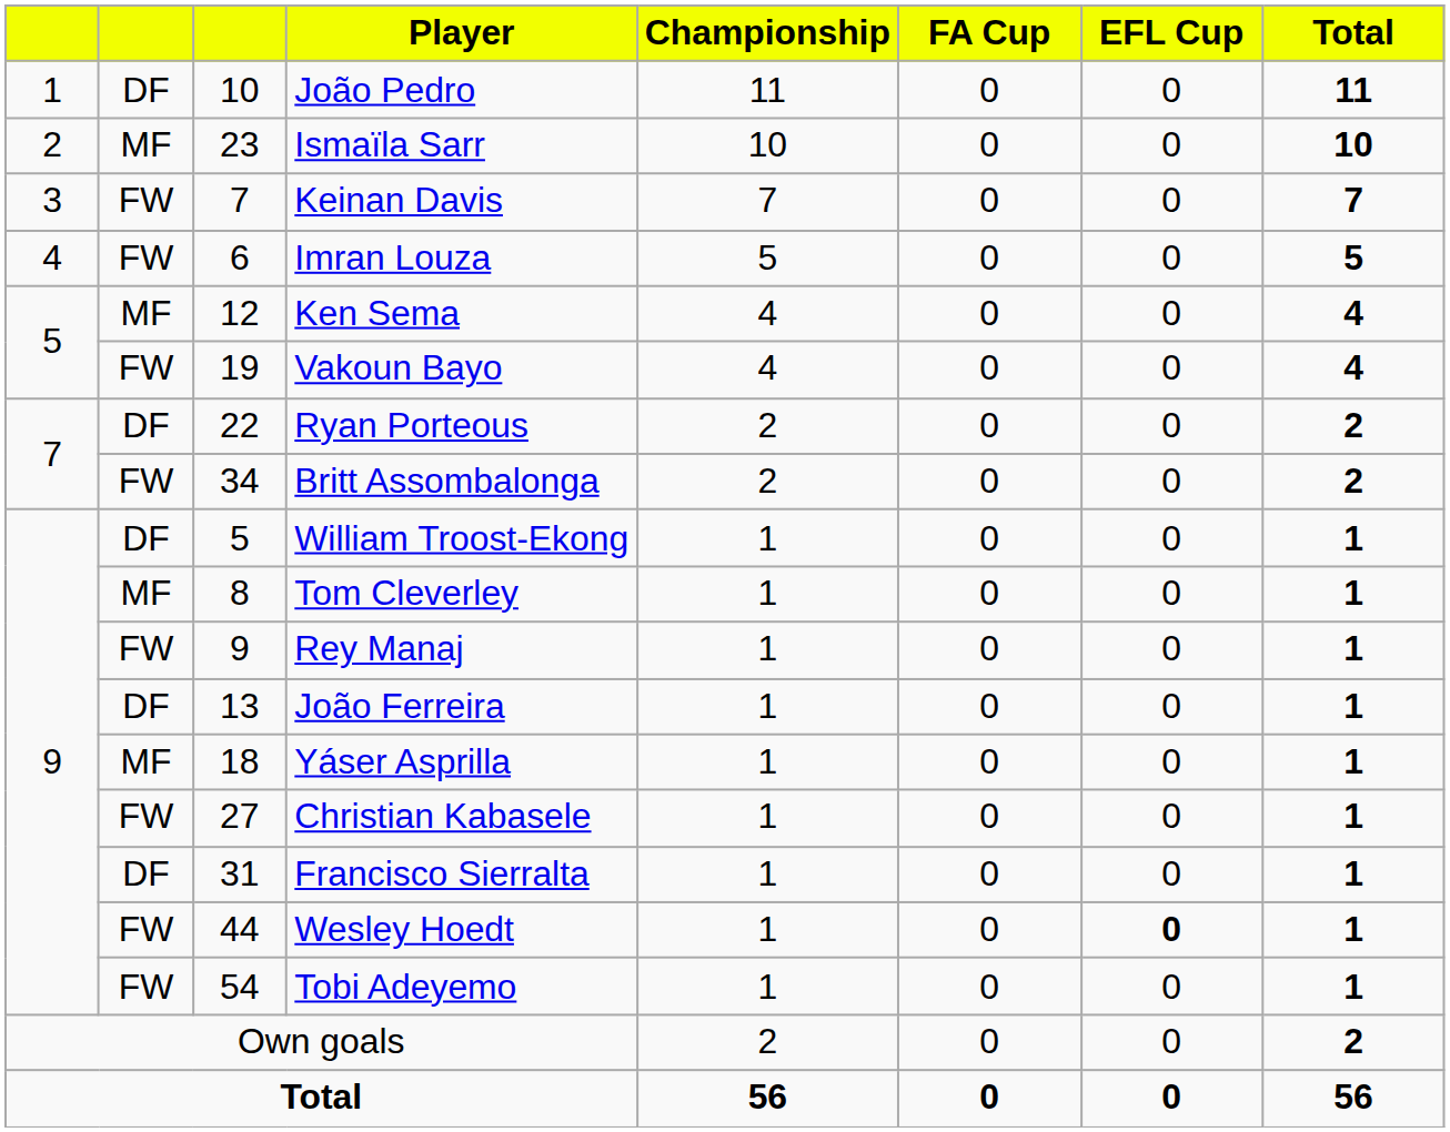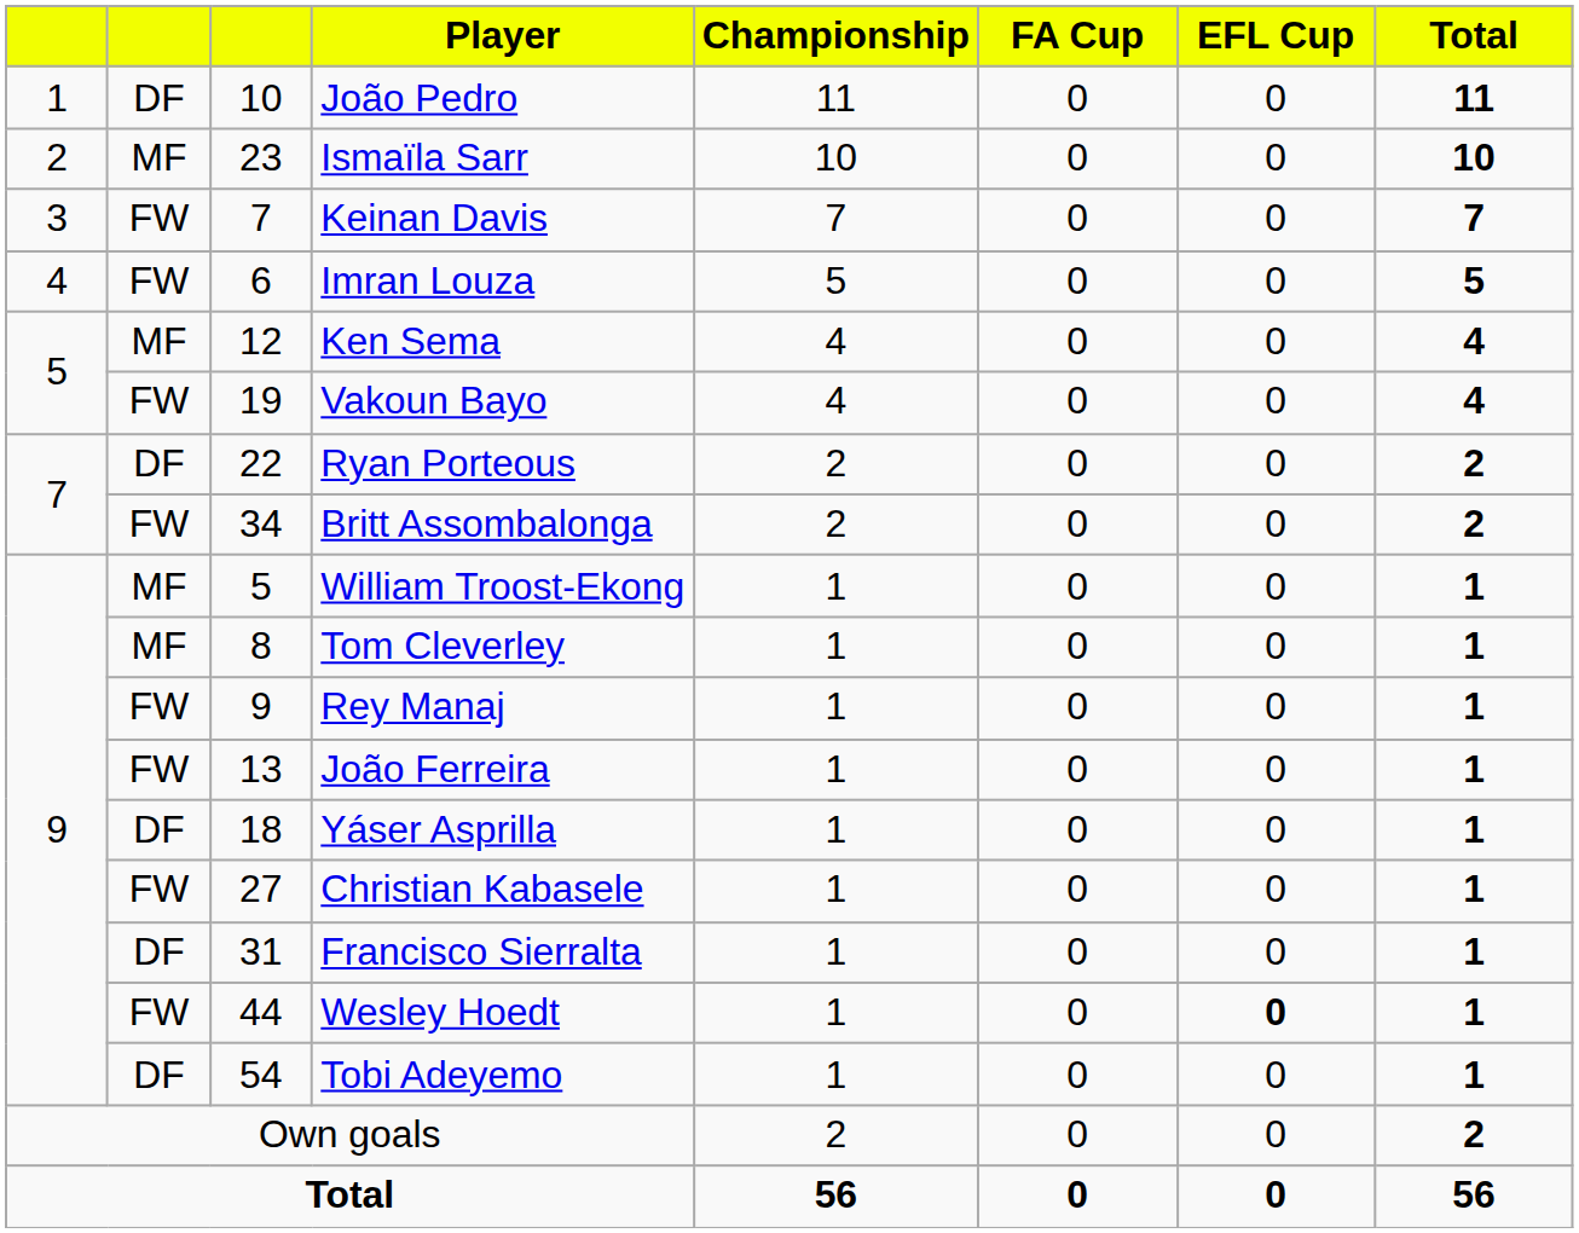 <table class="wikitable sortable" style="text-align:center">
 <tr>
 <th style="background:#f2ff00; color:black; width:35px; text-align:center;"></th>
 <th style="background:#f2ff00; color:black; width:35px; text-align:center;"></th>
 <th style="background:#f2ff00; color:black; width:35px; text-align:center;"></th>
 <th style="background:#f2ff00; color:black;">Player</th>
 <th style="background:#f2ff00; color:black; width:75px; text-align:center;">Championship</th>
 <th style="background:#f2ff00; color:black; width:75px; text-align:center;">FA Cup</th>
 <th style="background:#f2ff00; color:black; width:75px; text-align:center;">EFL Cup</th>
 <th style="background:#f2ff00; color:black; width:75px; text-align:center;"><strong>Total</strong></th>
 </tr>
 <tr>
 <td rowspan=1>1</td>
 <td>DF</td>
 <td>10</td>
 <td style="text-align:left;"> <a href='#'>João Pedro</a></td>
 <td>11</td>
 <td>0</td>
 <td 0>0</td>
 <td><strong>11</strong></td>
 </tr>
 <tr>
 <td rowspan=1>2</td>
 <td>MF</td>
 <td>23</td>
 <td style="text-align:left;"> <a href='#'>Ismaïla Sarr</a></td>
 <td>10</td>
 <td>0</td>
 <td 0>0</td>
 <td><strong>10</strong></td>
 </tr>
 <tr>
 <td rowspan=1>3</td>
 <td>FW</td>
 <td>7</td>
 <td style="text-align:left;"> <a href='#'>Keinan Davis</a></td>
 <td>7</td>
 <td>0</td>
 <td 0>0</td>
 <td><strong>7</strong></td>
 </tr>
 <tr>
 <td rowspan=1>4</td>
 <td>FW</td>
 <td>6</td>
 <td style="text-align:left;"> <a href='#'>Imran Louza</a></td>
 <td>5</td>
 <td>0</td>
 <td 0>0</td>
 <td><strong>5</strong></td>
 </tr>
 <tr>
 <td rowspan=2>5</td>
 <td>MF</td>
 <td>12</td>
 <td style="text-align:left;"> <a href='#'>Ken Sema</a></td>
 <td>4</td>
 <td>0</td>
 <td 0>0</td>
 <td><strong>4</strong></td>
 </tr>
 <tr>
 <td>FW</td>
 <td>19</td>
 <td style="text-align:left;"> <a href='#'>Vakoun Bayo</a></td>
 <td>4</td>
 <td>0</td>
 <td 0>0</td>
 <td><strong>4</strong></td>
 </tr>
 <tr>
 <td rowspan=2>7</td>
 <td>DF</td>
 <td>22</td>
 <td style="text-align:left;"> <a href='#'>Ryan Porteous</a></td>
 <td>2</td>
 <td>0</td>
 <td 0>0</td>
 <td><strong>2</strong></td>
 </tr>
 <tr>
 <td>FW</td>
 <td>34</td>
 <td style="text-align:left;"> <a href='#'>Britt Assombalonga</a></td>
 <td>2</td>
 <td>0</td>
 <td 0>0</td>
 <td><strong>2</strong></td>
 </tr>
 <tr>
 <td rowspan=9>9</td>
-<td>DF</td>
+<td>MF</td>
 <td>5</td>
 <td style="text-align:left;"> <a href='#'>William Troost-Ekong</a></td>
 <td>1</td>
 <td>0</td>
 <td 0>0</td>
 <td><strong>1</strong></td>
 </tr>
 <tr>
 <td>MF</td>
 <td>8</td>
 <td style="text-align:left;"> <a href='#'>Tom Cleverley</a></td>
 <td>1</td>
 <td>0</td>
 <td 0>0</td>
 <td><strong>1</strong></td>
 </tr>
 <tr>
 <td>FW</td>
 <td>9</td>
 <td style="text-align:left;"> <a href='#'>Rey Manaj</a></td>
 <td>1</td>
 <td>0</td>
 <td 0>0</td>
 <td><strong>1</strong></td>
 </tr>
 <tr>
-<td>DF</td>
+<td>FW</td>
 <td>13</td>
 <td style="text-align:left;"> <a href='#'>João Ferreira</a></td>
 <td>1</td>
 <td>0</td>
 <td 0>0</td>
 <td><strong>1</strong></td>
 </tr>
 <tr>
-<td>MF</td>
+<td>DF</td>
 <td>18</td>
 <td style="text-align:left;"> <a href='#'>Yáser Asprilla</a></td>
 <td>1</td>
 <td>0</td>
 <td>0</td>
 <td><strong>1</strong></td>
 </tr>
 <tr>
 <td>FW</td>
 <td>27</td>
 <td style="text-align:left;"> <a href='#'>Christian Kabasele</a></td>
 <td>1</td>
 <td>0</td>
 <td 0>0</td>
 <td><strong>1</strong></td>
 </tr>
 <tr>
 <td>DF</td>
 <td>31</td>
 <td style="text-align:left;"> <a href='#'>Francisco Sierralta</a></td>
 <td>1</td>
 <td>0</td>
 <td 0>0</td>
 <td><strong>1</strong></td>
 </tr>
 <tr>
 <td>FW</td>
 <td>44</td>
 <td style="text-align:left;"> <a href='#'>Wesley Hoedt</a></td>
 <td>1</td>
 <td>0</td>
 <td 0><strong>0</strong></td>
 <td><strong>1</strong></td>
 </tr>
 <tr>
-<td>FW</td>
+<td>DF</td>
 <td>54</td>
 <td style="text-align:left;"> <a href='#'>Tobi Adeyemo</a></td>
 <td>1</td>
 <td>0</td>
 <td 0>0</td>
 <td><strong>1</strong></td>
 </tr>
 <tr>
 <td colspan="4">Own goals</td>
 <td>2</td>
 <td>0</td>
 <td>0</td>
 <td><strong>2</strong></td>
 </tr>
 <tr class="sortbottom">
 <td colspan="4"><strong>Total</strong></td>
 <td><strong>56</strong></td>
 <td><strong>0</strong></td>
 <td><strong>0</strong></td>
 <td><strong>56</strong></td>
 </tr>
 </table>
